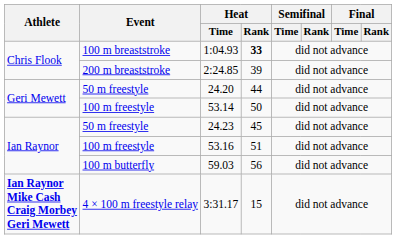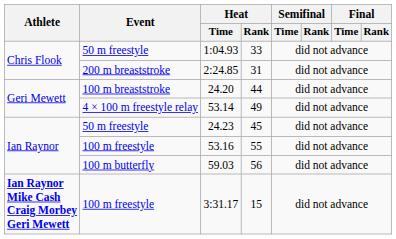 <table class=wikitable style="font-size:90%">
 <tr>
 <th rowspan="2">Athlete</th>
 <th rowspan="2">Event</th>
 <th colspan="2">Heat</th>
 <th colspan="2">Semifinal</th>
 <th colspan="2">Final</th>
 </tr>
 <tr style="font-size:95%">
 <th>Time</th>
 <th>Rank</th>
 <th>Time</th>
 <th>Rank</th>
 <th>Time</th>
 <th>Rank</th>
 </tr>
 <tr align=center>
 <td align=left rowspan=2><a href='#'>Chris Flook</a></td>
-<td align=left><a href='#'>100 m breaststroke</a></td>
+<td align=left><a href='#'>50 m freestyle</a></td>
 <td>1:04.93</td>
-<td><strong>33</strong></td>
+<td>33</td>
 <td colspan=4>did not advance</td>
 </tr>
 <tr align=center>
 <td align=left><a href='#'>200 m breaststroke</a></td>
 <td>2:24.85</td>
-<td>39</td>
+<td>31</td>
 <td colspan=4>did not advance</td>
 </tr>
 <tr align=center>
 <td align=left rowspan=2><a href='#'>Geri Mewett</a></td>
-<td align=left><a href='#'>50 m freestyle</a></td>
+<td align=left><a href='#'>100 m breaststroke</a></td>
 <td>24.20</td>
 <td>44</td>
 <td colspan=4>did not advance</td>
 </tr>
 <tr align=center>
-<td align=left><a href='#'>100 m freestyle</a></td>
+<td align=left><a href='#'>4 × 100 m freestyle relay</a></td>
 <td>53.14</td>
-<td>50</td>
+<td>49</td>
 <td colspan=4>did not advance</td>
 </tr>
 <tr align=center>
 <td align=left rowspan=3><a href='#'>Ian Raynor</a></td>
 <td align=left><a href='#'>50 m freestyle</a></td>
 <td>24.23</td>
 <td>45</td>
 <td colspan=4>did not advance</td>
 </tr>
 <tr align=center>
 <td align=left><a href='#'>100 m freestyle</a></td>
 <td>53.16</td>
-<td>51</td>
+<td>55</td>
 <td colspan=4>did not advance</td>
 </tr>
 <tr align=center>
 <td align=left><a href='#'>100 m butterfly</a></td>
 <td>59.03</td>
 <td>56</td>
 <td colspan=4>did not advance</td>
 </tr>
 <tr align=center>
 <td align=left><strong><a href='#'>Ian Raynor</a><br><a href='#'>Mike Cash</a><br><a href='#'>Craig Morbey</a><br><a href='#'>Geri Mewett</a></strong></td>
-<td align=left><a href='#'>4 × 100 m freestyle relay</a></td>
+<td align=left><a href='#'>100 m freestyle</a></td>
 <td>3:31.17</td>
 <td>15</td>
 <td colspan=4>did not advance</td>
 </tr>
 </table>
